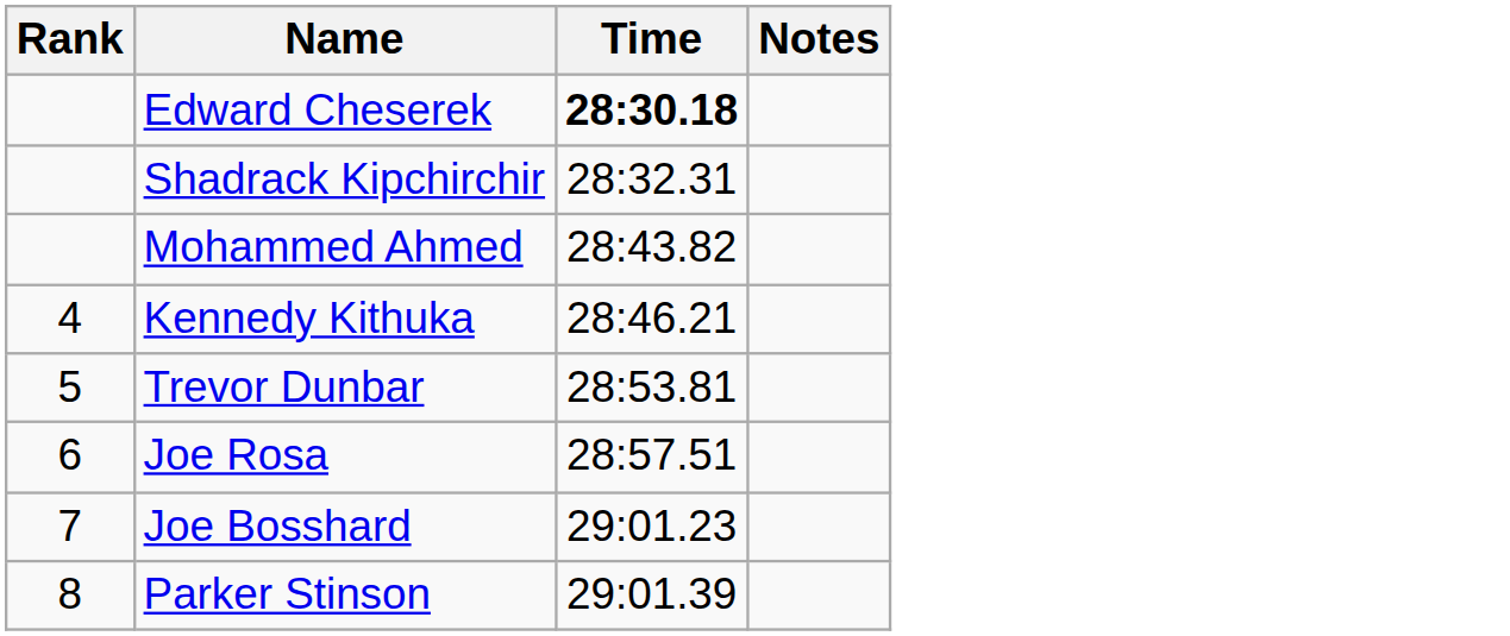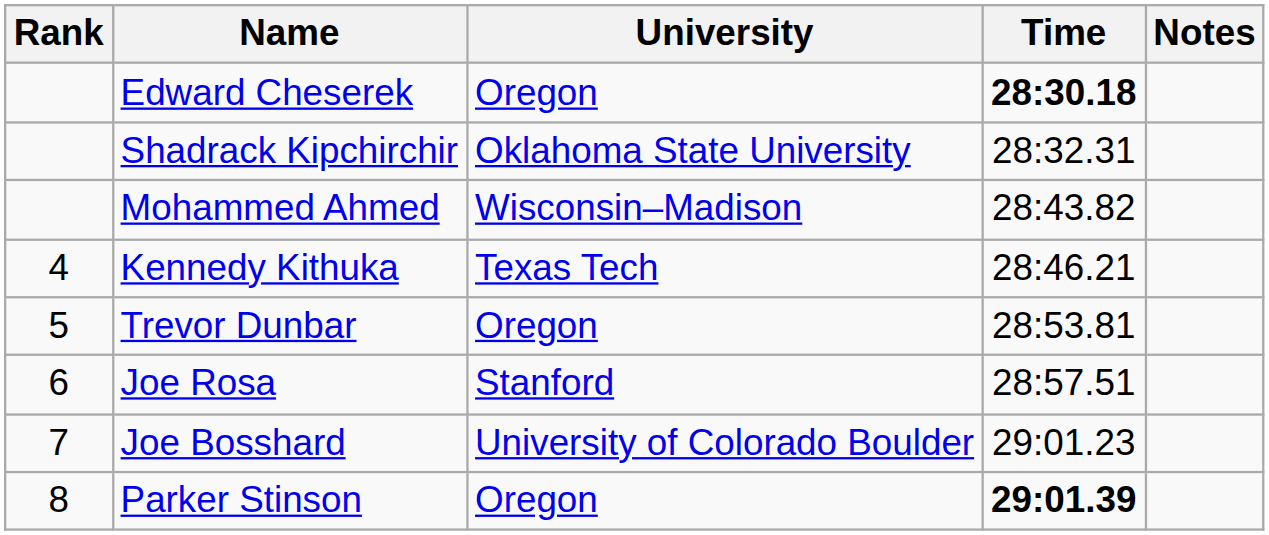 <table class="wikitable sortable" style="text-align:center">
 <tr>
 <th>Rank</th>
 <th>Name</th>
+<th>University</th>
 <th>Time</th>
 <th>Notes</th>
 </tr>
 <tr>
 <td></td>
 <td align=left><a href='#'>Edward Cheserek</a> </td>
+<td align=left><a href='#'>Oregon</a></td>
 <td><strong>28:30.18</strong></td>
 <td></td>
 </tr>
 <tr>
 <td></td>
 <td align=left><a href='#'>Shadrack Kipchirchir</a> </td>
+<td align=left><a href='#'>Oklahoma State University</a></td>
 <td>28:32.31</td>
 <td></td>
 </tr>
 <tr>
 <td></td>
 <td align=left><a href='#'>Mohammed Ahmed</a> </td>
+<td align=left><a href='#'>Wisconsin–Madison</a></td>
 <td>28:43.82</td>
 <td></td>
 </tr>
 <tr>
 <td>4</td>
 <td align=left><a href='#'>Kennedy Kithuka</a> </td>
+<td align=left><a href='#'>Texas Tech</a></td>
 <td>28:46.21</td>
 <td></td>
 </tr>
 <tr>
 <td>5</td>
 <td align=left><a href='#'>Trevor Dunbar</a></td>
+<td align="left"><a href='#'>Oregon</a></td>
 <td>28:53.81</td>
 <td></td>
 </tr>
 <tr>
 <td>6</td>
 <td align=left><a href='#'>Joe Rosa</a> </td>
+<td align="left"><a href='#'>Stanford</a></td>
 <td>28:57.51</td>
 <td></td>
 </tr>
 <tr>
 <td>7</td>
 <td align=left><a href='#'>Joe Bosshard</a></td>
+<td align="left"><a href='#'>University of Colorado Boulder</a></td>
 <td>29:01.23</td>
 <td></td>
 </tr>
 <tr>
 <td>8</td>
 <td align=left><a href='#'>Parker Stinson</a></td>
-<td>29:01.39</td>
+<td align="left"><a href='#'>Oregon</a></td>
+<td><strong>29:01.39</strong></td>
 <td></td>
 </tr>
 </table>
